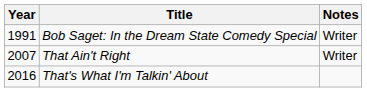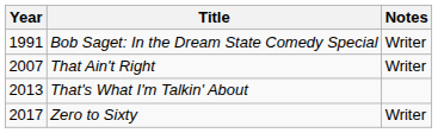 <table class="wikitable sortable">
 <tr>
 <th>Year</th>
 <th>Title</th>
 <th>Notes</th>
 </tr>
 <tr>
 <td>1991</td>
 <td><em>Bob Saget: In the Dream State Comedy Special</em></td>
 <td>Writer</td>
 </tr>
 <tr>
 <td>2007</td>
 <td><em>That Ain't Right</em></td>
 <td>Writer</td>
 </tr>
 <tr>
-<td>2016</td>
+<td>2013</td>
 <td><em>That's What I'm Talkin' About</em></td>
 <td></td>
 </tr>
+<tr>
+<td>2017</td>
+<td><em>Zero to Sixty</em></td>
+<td>Writer</td>
+</tr>
 </table>
